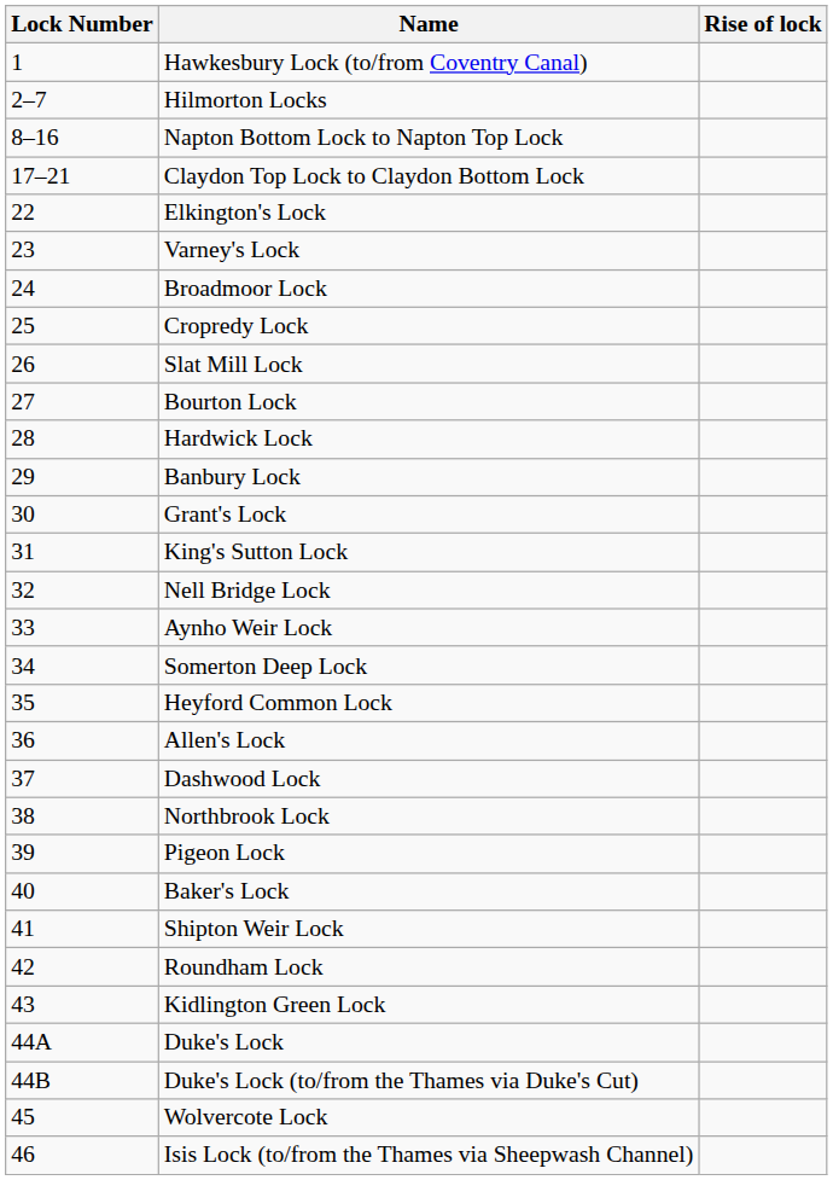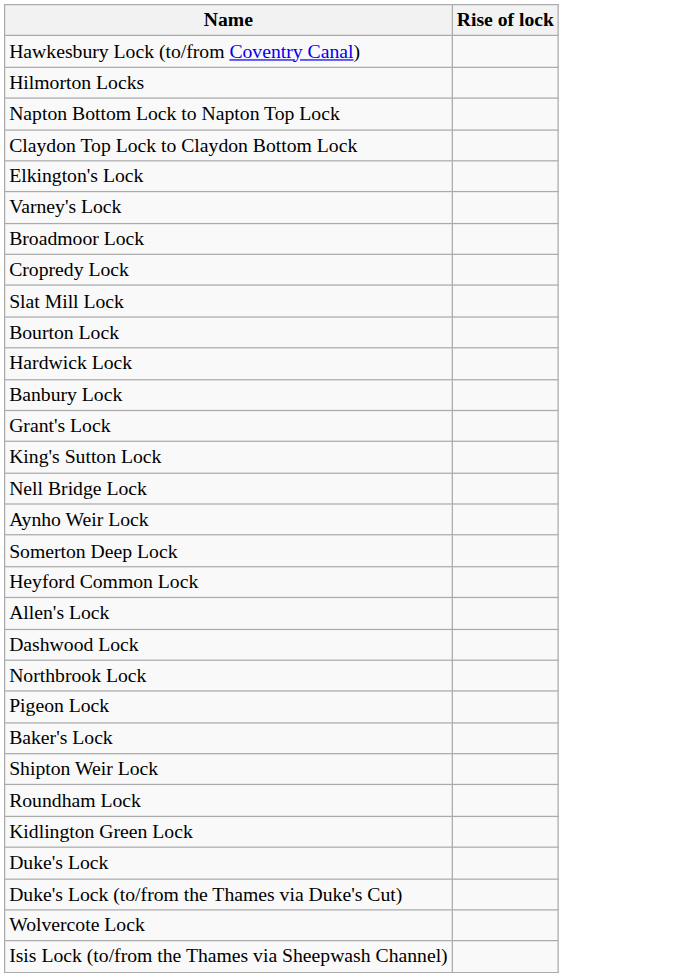 <table class="wikitable">
 <tr>
-<th>Lock Number</th>
 <th>Name</th>
 <th>Rise of lock</th>
 </tr>
 <tr>
-<td>1</td>
 <td>Hawkesbury Lock (to/from <a href='#'>Coventry Canal</a>)</td>
 <td></td>
 </tr>
 <tr>
-<td>2–7</td>
 <td>Hilmorton Locks</td>
 <td></td>
 </tr>
 <tr>
-<td>8–16</td>
 <td>Napton Bottom Lock to Napton Top Lock</td>
 <td></td>
 </tr>
 <tr>
-<td>17–21</td>
 <td>Claydon Top Lock to Claydon Bottom Lock</td>
 <td></td>
 </tr>
 <tr>
-<td>22</td>
 <td>Elkington's Lock</td>
 <td></td>
 </tr>
 <tr>
-<td>23</td>
 <td>Varney's Lock</td>
 <td></td>
 </tr>
 <tr>
-<td>24</td>
 <td>Broadmoor Lock</td>
 <td></td>
 </tr>
 <tr>
-<td>25</td>
 <td>Cropredy Lock</td>
 <td></td>
 </tr>
 <tr>
-<td>26</td>
 <td>Slat Mill Lock</td>
 <td></td>
 </tr>
 <tr>
-<td>27</td>
 <td>Bourton Lock</td>
 <td></td>
 </tr>
 <tr>
-<td>28</td>
 <td>Hardwick Lock</td>
 <td></td>
 </tr>
 <tr>
-<td>29</td>
 <td>Banbury Lock</td>
 <td></td>
 </tr>
 <tr>
-<td>30</td>
 <td>Grant's Lock</td>
 <td></td>
 </tr>
 <tr>
-<td>31</td>
 <td>King's Sutton Lock</td>
 <td></td>
 </tr>
 <tr>
-<td>32</td>
 <td>Nell Bridge Lock</td>
 <td></td>
 </tr>
 <tr>
-<td>33</td>
 <td>Aynho Weir Lock</td>
 <td></td>
 </tr>
 <tr>
-<td>34</td>
 <td>Somerton Deep Lock</td>
 <td></td>
 </tr>
 <tr>
-<td>35</td>
 <td>Heyford Common Lock</td>
 <td></td>
 </tr>
 <tr>
-<td>36</td>
 <td>Allen's Lock</td>
 <td></td>
 </tr>
 <tr>
-<td>37</td>
 <td>Dashwood Lock</td>
 <td></td>
 </tr>
 <tr>
-<td>38</td>
 <td>Northbrook Lock</td>
 <td></td>
 </tr>
 <tr>
-<td>39</td>
 <td>Pigeon Lock</td>
 <td></td>
 </tr>
 <tr>
-<td>40</td>
 <td>Baker's Lock</td>
 <td></td>
 </tr>
 <tr>
-<td>41</td>
 <td>Shipton Weir Lock</td>
 <td></td>
 </tr>
 <tr>
-<td>42</td>
 <td>Roundham Lock</td>
 <td></td>
 </tr>
 <tr>
-<td>43</td>
 <td>Kidlington Green Lock</td>
 <td></td>
 </tr>
 <tr>
-<td>44A</td>
 <td>Duke's Lock</td>
 <td></td>
 </tr>
 <tr>
-<td>44B</td>
 <td>Duke's Lock (to/from the Thames via Duke's Cut)</td>
 <td></td>
 </tr>
 <tr>
-<td>45</td>
 <td>Wolvercote Lock</td>
 <td></td>
 </tr>
 <tr>
-<td>46</td>
 <td>Isis Lock (to/from the Thames via Sheepwash Channel)</td>
 <td></td>
 </tr>
 </table>
